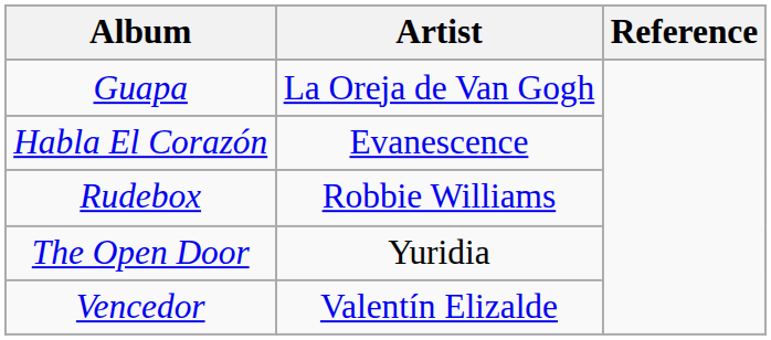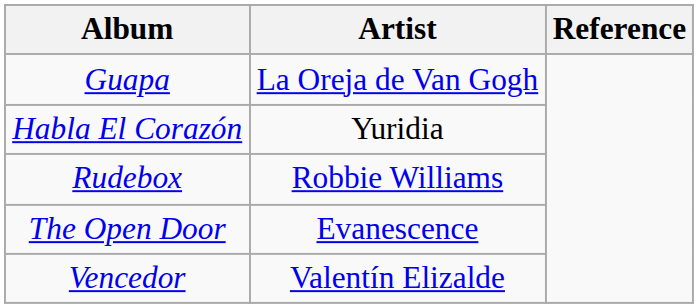 <table class="wikitable">
 <tr>
 <th>Album</th>
 <th>Artist</th>
 <th class="unsortable">Reference</th>
 </tr>
 <tr>
 <td style="text-align: center;"><em><a href='#'>Guapa</a></em></td>
 <td style="text-align: center;"><a href='#'>La Oreja de Van Gogh</a></td>
 <td style="text-align: center;" rowspan="5"></td>
 </tr>
 <tr>
 <td style="text-align: center;"><em><a href='#'>Habla El Corazón</a></em></td>
-<td style="text-align: center;"><a href='#'>Evanescence</a></td>
+<td style="text-align: center;">Yuridia</td>
 </tr>
 <tr>
 <td style="text-align: center;"><em><a href='#'>Rudebox</a></em></td>
 <td style="text-align: center;"><a href='#'>Robbie Williams</a></td>
 </tr>
 <tr>
 <td style="text-align: center;"><em><a href='#'>The Open Door</a></em></td>
-<td style="text-align: center;">Yuridia</td>
+<td style="text-align: center;"><a href='#'>Evanescence</a></td>
 </tr>
 <tr>
 <td style="text-align: center;"><em><a href='#'>Vencedor</a></em></td>
 <td style="text-align: center;"><a href='#'>Valentín Elizalde</a></td>
 </tr>
 </table>
